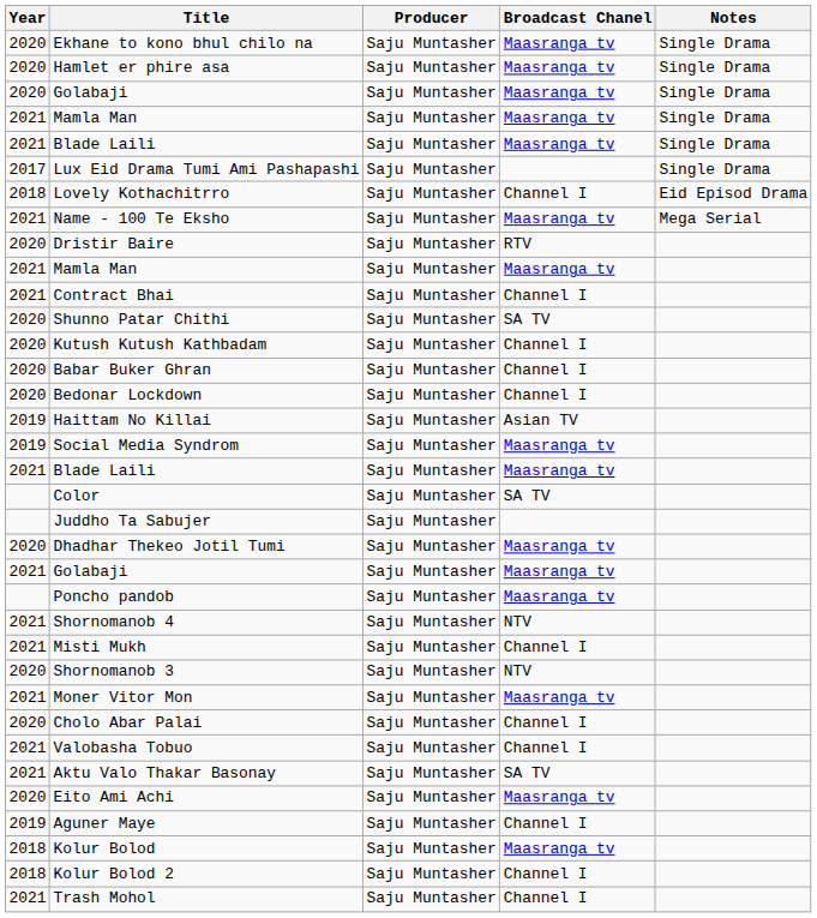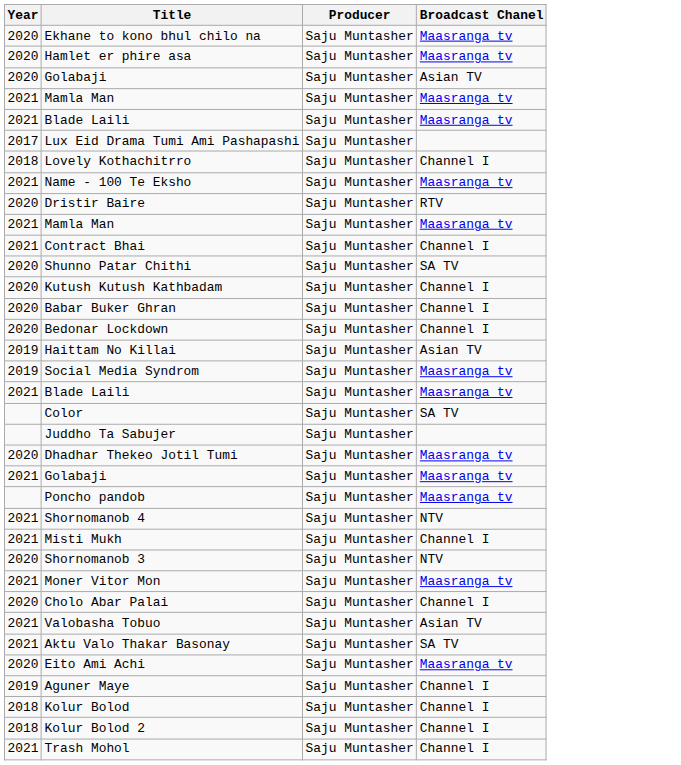 <table class="wikitable">
 <tr>
 <th>Year</th>
 <th>Title</th>
 <th>Producer</th>
 <th>Broadcast Chanel</th>
-<th>Notes</th>
 </tr>
 <tr>
 <td>2020</td>
 <td>Ekhane to kono bhul chilo na</td>
 <td>Saju Muntasher</td>
 <td><a href='#'>Maasranga tv</a></td>
-<td>Single Drama</td>
 </tr>
 <tr>
 <td>2020</td>
 <td>Hamlet er phire asa</td>
 <td>Saju Muntasher</td>
 <td><a href='#'>Maasranga tv</a></td>
-<td>Single Drama</td>
 </tr>
 <tr>
 <td>2020</td>
 <td>Golabaji</td>
 <td>Saju Muntasher</td>
-<td><a href='#'>Maasranga tv</a></td>
-<td>Single Drama</td>
+<td>Asian TV</td>
 </tr>
 <tr>
 <td>2021</td>
 <td>Mamla Man</td>
 <td>Saju Muntasher</td>
 <td><a href='#'>Maasranga tv</a></td>
-<td>Single Drama</td>
 </tr>
 <tr>
 <td>2021</td>
 <td>Blade Laili</td>
 <td>Saju Muntasher</td>
 <td><a href='#'>Maasranga tv</a></td>
-<td>Single Drama</td>
 </tr>
 <tr>
 <td>2017</td>
 <td>Lux Eid Drama Tumi Ami Pashapashi</td>
 <td>Saju Muntasher</td>
 <td></td>
-<td>Single Drama</td>
 </tr>
 <tr>
 <td>2018</td>
 <td>Lovely Kothachitrro</td>
 <td>Saju Muntasher</td>
 <td>Channel I</td>
-<td>Eid Episod Drama</td>
 </tr>
 <tr>
 <td>2021</td>
 <td>Name - 100 Te Eksho</td>
 <td>Saju Muntasher</td>
 <td><a href='#'>Maasranga tv</a></td>
-<td>Mega Serial</td>
 </tr>
 <tr>
 <td>2020</td>
 <td>Dristir Baire</td>
 <td>Saju Muntasher</td>
 <td>RTV</td>
-<td></td>
 </tr>
 <tr>
 <td>2021</td>
 <td>Mamla Man</td>
 <td>Saju Muntasher</td>
 <td><a href='#'>Maasranga tv</a></td>
-<td></td>
 </tr>
 <tr>
 <td>2021</td>
 <td>Contract Bhai</td>
 <td>Saju Muntasher</td>
 <td>Channel I</td>
-<td></td>
 </tr>
 <tr>
 <td>2020</td>
 <td>Shunno Patar Chithi</td>
 <td>Saju Muntasher</td>
 <td>SA TV</td>
-<td></td>
 </tr>
 <tr>
 <td>2020</td>
 <td>Kutush Kutush Kathbadam</td>
 <td>Saju Muntasher</td>
 <td>Channel I</td>
-<td></td>
 </tr>
 <tr>
 <td>2020</td>
 <td>Babar Buker Ghran</td>
 <td>Saju Muntasher</td>
 <td>Channel I</td>
-<td></td>
 </tr>
 <tr>
 <td>2020</td>
 <td>Bedonar Lockdown</td>
 <td>Saju Muntasher</td>
 <td>Channel I</td>
-<td></td>
 </tr>
 <tr>
 <td>2019</td>
 <td>Haittam No Killai</td>
 <td>Saju Muntasher</td>
 <td>Asian TV</td>
-<td></td>
 </tr>
 <tr>
 <td>2019</td>
 <td>Social Media Syndrom</td>
 <td>Saju Muntasher</td>
 <td><a href='#'>Maasranga tv</a></td>
-<td></td>
 </tr>
 <tr>
 <td>2021</td>
 <td>Blade Laili</td>
 <td>Saju Muntasher</td>
 <td><a href='#'>Maasranga tv</a></td>
-<td></td>
 </tr>
 <tr>
 <td></td>
 <td>Color</td>
 <td>Saju Muntasher</td>
 <td>SA TV</td>
-<td></td>
 </tr>
 <tr>
 <td></td>
 <td>Juddho Ta Sabujer</td>
 <td>Saju Muntasher</td>
-<td></td>
 <td></td>
 </tr>
 <tr>
 <td>2020</td>
 <td>Dhadhar Thekeo Jotil Tumi</td>
 <td>Saju Muntasher</td>
 <td><a href='#'>Maasranga tv</a></td>
-<td></td>
 </tr>
 <tr>
 <td>2021</td>
 <td>Golabaji</td>
 <td>Saju Muntasher</td>
 <td><a href='#'>Maasranga tv</a></td>
-<td></td>
 </tr>
 <tr>
 <td></td>
 <td>Poncho pandob</td>
 <td>Saju Muntasher</td>
 <td><a href='#'>Maasranga tv</a></td>
-<td></td>
 </tr>
 <tr>
 <td>2021</td>
 <td>Shornomanob 4</td>
 <td>Saju Muntasher</td>
 <td>NTV</td>
-<td></td>
 </tr>
 <tr>
 <td>2021</td>
 <td>Misti Mukh</td>
 <td>Saju Muntasher</td>
 <td>Channel I</td>
-<td></td>
 </tr>
 <tr>
 <td>2020</td>
 <td>Shornomanob 3</td>
 <td>Saju Muntasher</td>
 <td>NTV</td>
-<td></td>
 </tr>
 <tr>
 <td>2021</td>
 <td>Moner Vitor Mon</td>
 <td>Saju Muntasher</td>
 <td><a href='#'>Maasranga tv</a></td>
-<td></td>
 </tr>
 <tr>
 <td>2020</td>
 <td>Cholo Abar Palai</td>
 <td>Saju Muntasher</td>
 <td>Channel I</td>
-<td></td>
 </tr>
 <tr>
 <td>2021</td>
 <td>Valobasha Tobuo</td>
 <td>Saju Muntasher</td>
-<td>Channel I</td>
-<td></td>
+<td>Asian TV</td>
 </tr>
 <tr>
 <td>2021</td>
 <td>Aktu Valo Thakar Basonay</td>
 <td>Saju Muntasher</td>
 <td>SA TV</td>
-<td></td>
 </tr>
 <tr>
 <td>2020</td>
 <td>Eito Ami Achi</td>
 <td>Saju Muntasher</td>
 <td><a href='#'>Maasranga tv</a></td>
-<td></td>
 </tr>
 <tr>
 <td>2019</td>
 <td>Aguner Maye</td>
 <td>Saju Muntasher</td>
 <td>Channel I</td>
-<td></td>
 </tr>
 <tr>
 <td>2018</td>
 <td>Kolur Bolod</td>
 <td>Saju Muntasher</td>
-<td><a href='#'>Maasranga tv</a></td>
-<td></td>
+<td>Channel I</td>
 </tr>
 <tr>
 <td>2018</td>
 <td>Kolur Bolod 2</td>
 <td>Saju Muntasher</td>
 <td>Channel I</td>
-<td></td>
 </tr>
 <tr>
 <td>2021</td>
 <td>Trash Mohol</td>
 <td>Saju Muntasher</td>
 <td>Channel I</td>
-<td></td>
 </tr>
 </table>
